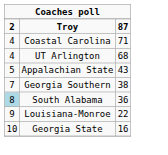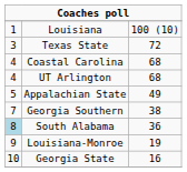 <table class="wikitable">
 <tr align="center">
 <td align="center" Colspan="3"><strong>Coaches poll</strong></td>
 </tr>
 <tr align="center">
 </tr>
 <tr align="center">
-<td><strong>2</strong></td>
-<td><strong>Troy</strong></td>
-<td><strong>87</strong></td>
+<td>1</td>
+<td>Louisiana</td>
+<td>100 (10)</td>
+</tr>
+<tr align="center">
+<td>3</td>
+<td>Texas State</td>
+<td>72</td>
 </tr>
 <tr align="center">
 <td>4</td>
 <td>Coastal Carolina</td>
-<td>71</td>
+<td>68</td>
 </tr>
 <tr align="center">
 <td>4</td>
 <td>UT Arlington</td>
 <td>68</td>
 </tr>
 <tr align="center">
 <td>5</td>
 <td>Appalachian State</td>
-<td>43</td>
+<td>49</td>
 </tr>
 <tr align="center">
 <td>7</td>
 <td>Georgia Southern</td>
 <td>38</td>
 </tr>
 <tr align="center">
 <td style="background: lightblue;">8</td>
 <td>South Alabama</td>
 <td>36</td>
 </tr>
 <tr align="center">
 <td>9</td>
 <td>Louisiana-Monroe</td>
-<td>22</td>
+<td>19</td>
 </tr>
 <tr align="center">
 <td>10</td>
 <td>Georgia State</td>
 <td>16</td>
 </tr>
 <tr align="center">
 </tr>
 </table>
